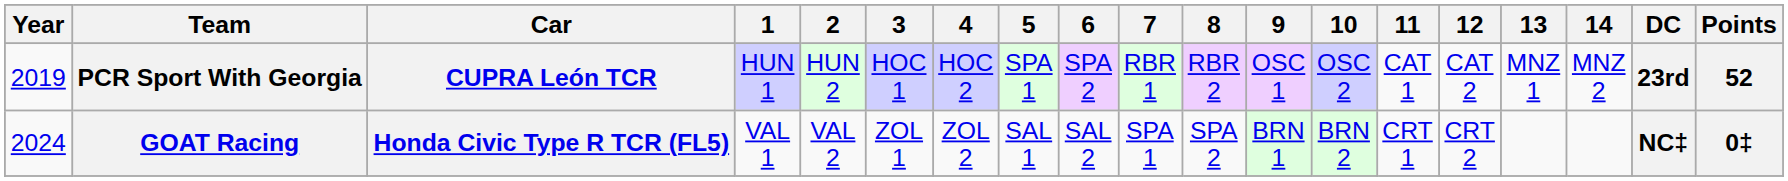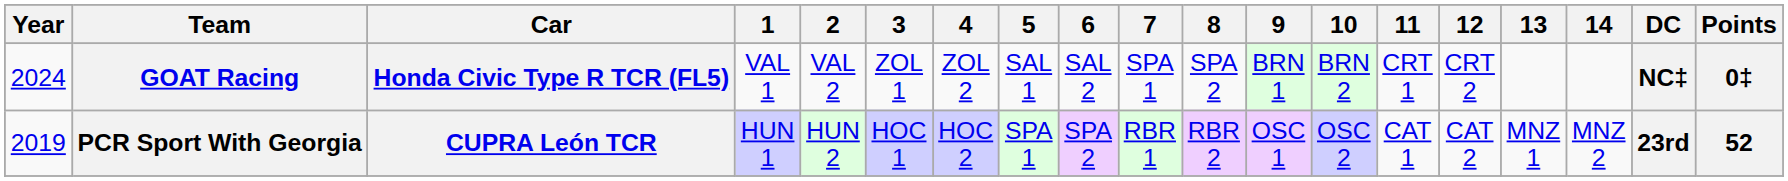 <table class="wikitable" style="text-align:center; font-size:85%">
 <tr>
 <th>Year</th>
 <th>Team</th>
 <th>Car</th>
 <th>1</th>
 <th>2</th>
 <th>3</th>
 <th>4</th>
 <th>5</th>
 <th>6</th>
 <th>7</th>
 <th>8</th>
 <th>9</th>
 <th>10</th>
 <th>11</th>
 <th>12</th>
 <th>13</th>
 <th>14</th>
 <th>DC</th>
 <th>Points</th>
 </tr>
 <tr>
+<td><a href='#'>2024</a></td>
+<th><a href='#'>GOAT Racing</a></th>
+<th><a href='#'>Honda Civic Type R TCR (FL5)</a></th>
+<td><a href='#'>VAL<br>1</a></td>
+<td><a href='#'>VAL<br>2</a></td>
+<td><a href='#'>ZOL<br>1</a></td>
+<td><a href='#'>ZOL<br>2</a></td>
+<td><a href='#'>SAL<br>1</a></td>
+<td><a href='#'>SAL<br>2</a></td>
+<td><a href='#'>SPA<br>1</a></td>
+<td><a href='#'>SPA<br>2</a></td>
+<td style="background:#DFFFDF;"><a href='#'>BRN<br>1</a><br></td>
+<td style="background:#DFFFDF;"><a href='#'>BRN<br>2</a><br></td>
+<td><a href='#'>CRT<br>1</a></td>
+<td><a href='#'>CRT<br>2</a></td>
+<td></td>
+<td></td>
+<th>NC‡</th>
+<th>0‡</th>
+</tr>
+<tr>
 <td><a href='#'>2019</a></td>
 <th>PCR Sport With Georgia</th>
 <th><a href='#'>CUPRA León TCR</a></th>
 <td style="background:#CFCFFF;"><a href='#'>HUN<br>1</a><br></td>
 <td style="background:#DFFFDF;"><a href='#'>HUN<br>2</a><br></td>
 <td style="background:#CFCFFF;"><a href='#'>HOC<br>1</a><br></td>
 <td style="background:#CFCFFF;"><a href='#'>HOC<br>2</a><br></td>
 <td style="background:#DFFFDF;"><a href='#'>SPA<br>1</a><br></td>
 <td style="background:#EFCFFF;"><a href='#'>SPA<br>2</a><br></td>
 <td style="background:#DFFFDF;"><a href='#'>RBR<br>1</a><br></td>
 <td style="background:#EFCFFF;"><a href='#'>RBR<br>2</a><br></td>
 <td style="background:#EFCFFF;"><a href='#'>OSC<br>1</a><br></td>
 <td style="background:#CFCFFF;"><a href='#'>OSC<br>2</a><br></td>
 <td><a href='#'>CAT<br>1</a></td>
 <td><a href='#'>CAT<br>2</a></td>
 <td><a href='#'>MNZ<br>1</a></td>
 <td><a href='#'>MNZ<br>2</a></td>
 <th>23rd</th>
 <th>52</th>
 </tr>
-<tr>
-<td><a href='#'>2024</a></td>
-<th><a href='#'>GOAT Racing</a></th>
-<th><a href='#'>Honda Civic Type R TCR (FL5)</a></th>
-<td><a href='#'>VAL<br>1</a></td>
-<td><a href='#'>VAL<br>2</a></td>
-<td><a href='#'>ZOL<br>1</a></td>
-<td><a href='#'>ZOL<br>2</a></td>
-<td><a href='#'>SAL<br>1</a></td>
-<td><a href='#'>SAL<br>2</a></td>
-<td><a href='#'>SPA<br>1</a></td>
-<td><a href='#'>SPA<br>2</a></td>
-<td style="background:#DFFFDF;"><a href='#'>BRN<br>1</a><br></td>
-<td style="background:#DFFFDF;"><a href='#'>BRN<br>2</a><br></td>
-<td><a href='#'>CRT<br>1</a></td>
-<td><a href='#'>CRT<br>2</a></td>
-<td></td>
-<td></td>
-<th>NC‡</th>
-<th>0‡</th>
-</tr>
 </table>
